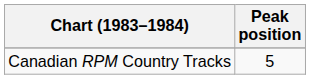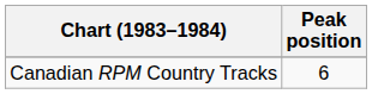 <table class="wikitable sortable">
 <tr>
 <th align="left">Chart (1983–1984)</th>
 <th align="center">Peak<br>position</th>
 </tr>
 <tr>
 </tr>
 <tr>
 <td align="left">Canadian <em>RPM</em> Country Tracks</td>
-<td align="center">5</td>
+<td align="center">6</td>
 </tr>
 </table>
